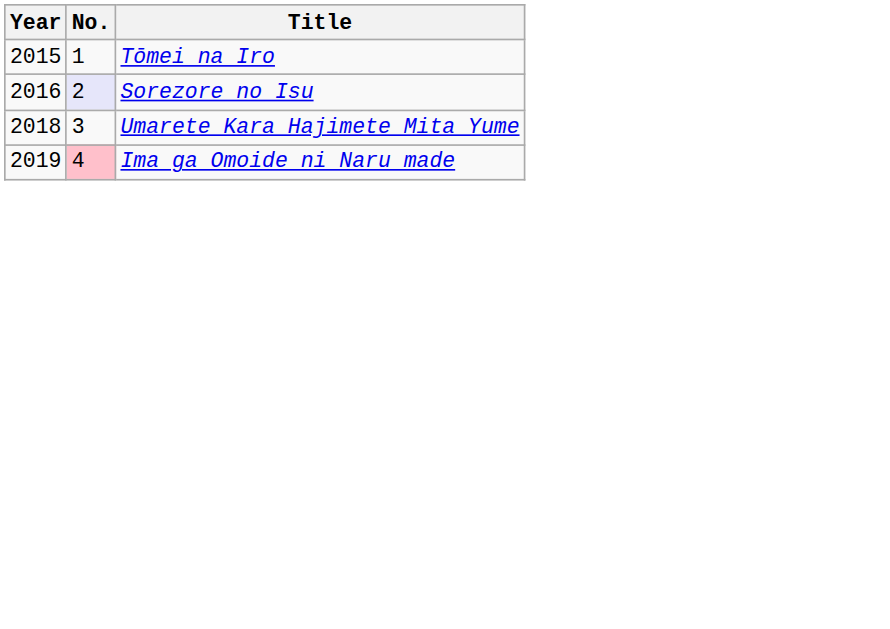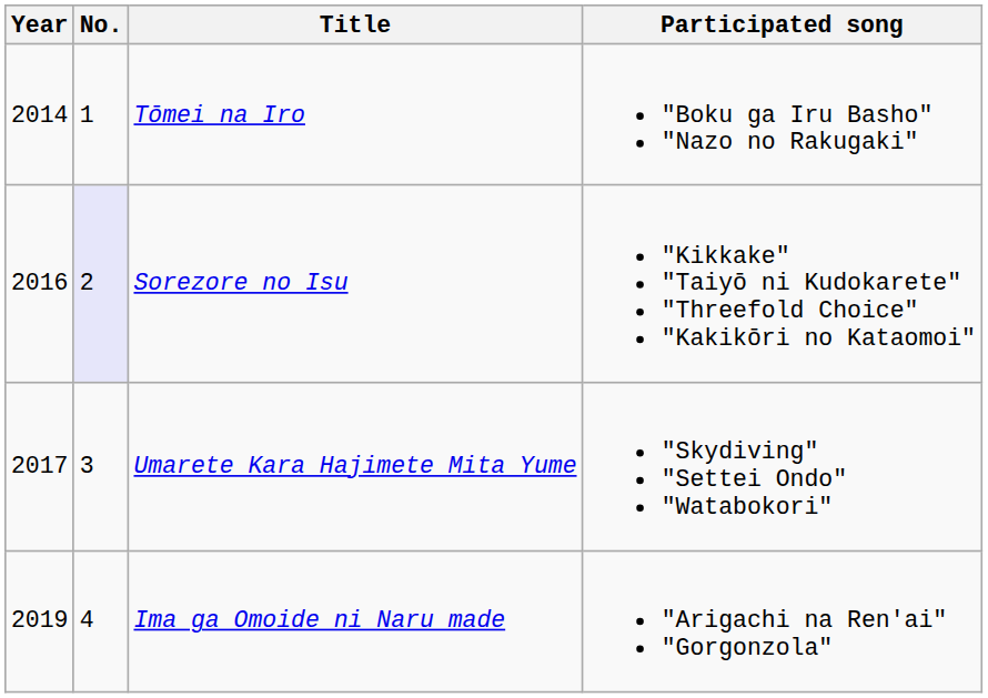 <table class="wikitable sortable">
 <tr>
 <th>Year</th>
 <th data-sort-type="number">No.</th>
 <th>Title</th>
+<th class="unsortable">Participated song</th>
 </tr>
 <tr>
-<td>2015</td>
+<td>2014</td>
 <td>1</td>
 <td><em><a href='#'>Tōmei na Iro</a></em></td>
+<td><br><ul><li>"Boku ga Iru Basho"</li><li>"Nazo no Rakugaki"</li></ul></td>
 </tr>
 <tr>
 <td>2016</td>
 <td style="background: lavender;">2</td>
 <td><em><a href='#'>Sorezore no Isu</a></em></td>
+<td><br><ul><li>"Kikkake"</li><li>"Taiyō ni Kudokarete"</li><li>"Threefold Choice"</li><li>"Kakikōri no Kataomoi"</li></ul></td>
 </tr>
 <tr>
-<td>2018</td>
+<td>2017</td>
 <td>3</td>
 <td><em><a href='#'>Umarete Kara Hajimete Mita Yume</a></em></td>
+<td><br><ul><li>"Skydiving"</li><li>"Settei Ondo"</li><li>"Watabokori"</li></ul></td>
 </tr>
 <tr>
 <td>2019</td>
-<td style="background: pink;">4</td>
+<td>4</td>
 <td><em><a href='#'>Ima ga Omoide ni Naru made</a></em></td>
+<td><br><ul><li>"Arigachi na Ren'ai"</li><li>"Gorgonzola"</li></ul></td>
 </tr>
 </table>
